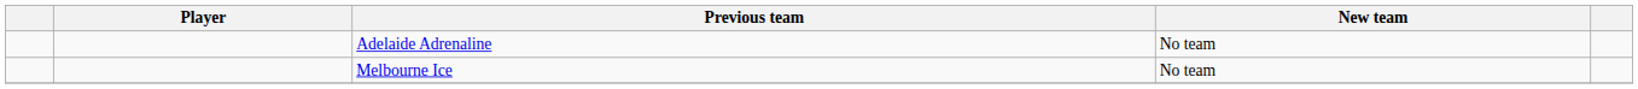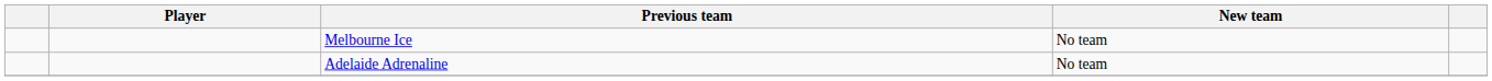 <table class="sortable wikitable" width=80% font-size=90%>
 <tr>
 <th width=40></th>
 <th>Player</th>
 <th>Previous team</th>
 <th>New team</th>
 <th class="unsortable"></th>
 </tr>
 <tr>
 <td align="center"></td>
 <td></td>
-<td><a href='#'>Adelaide Adrenaline</a></td>
+<td><a href='#'>Melbourne Ice</a></td>
 <td>No team</td>
 <td></td>
 </tr>
 <tr>
 <td align="center"></td>
 <td></td>
-<td><a href='#'>Melbourne Ice</a></td>
+<td><a href='#'>Adelaide Adrenaline</a></td>
 <td>No team</td>
 <td></td>
 </tr>
 <tr>
 </tr>
 </table>
